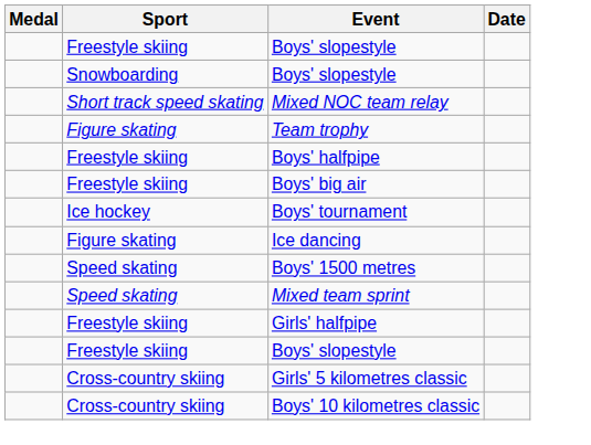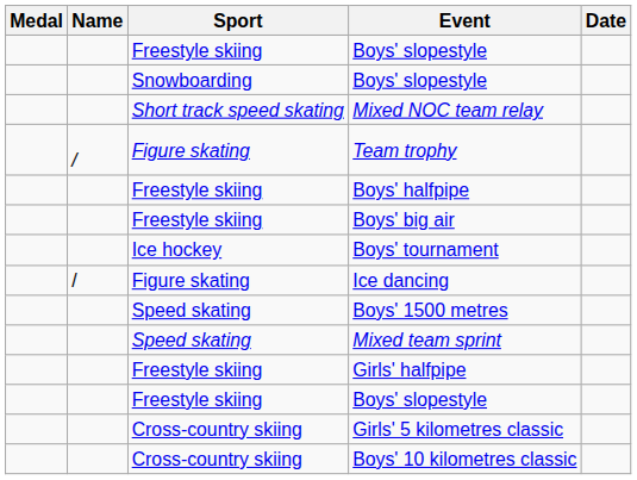 <table class="wikitable sortable" style="font-size: 95%">
 <tr>
 <th>Medal</th>
+<th>Name</th>
 <th>Sport</th>
 <th>Event</th>
 <th>Date</th>
 </tr>
 <tr>
+<td></td>
 <td></td>
 <td><a href='#'>Freestyle skiing</a></td>
 <td><a href='#'>Boys' slopestyle</a></td>
 <td></td>
 </tr>
 <tr>
 <td></td>
+<td></td>
 <td><a href='#'>Snowboarding</a></td>
 <td><a href='#'>Boys' slopestyle</a></td>
 <td></td>
 </tr>
 <tr>
+<td><em></em></td>
 <td><em></em></td>
 <td><em><a href='#'>Short track speed skating</a></em></td>
 <td><em><a href='#'>Mixed NOC team relay</a></em></td>
 <td><em></em></td>
 </tr>
 <tr>
 <td><em></em></td>
+<td><em><br> / </em></td>
 <td><em><a href='#'>Figure skating</a></em></td>
 <td><em><a href='#'>Team trophy</a></em></td>
 <td><em></em></td>
 </tr>
 <tr>
+<td></td>
 <td></td>
 <td><a href='#'>Freestyle skiing</a></td>
 <td><a href='#'>Boys' halfpipe</a></td>
 <td></td>
 </tr>
 <tr>
 <td></td>
+<td></td>
 <td><a href='#'>Freestyle skiing</a></td>
 <td><a href='#'>Boys' big air</a></td>
 <td></td>
 </tr>
 <tr>
 <td></td>
+<td><br></td>
 <td><a href='#'>Ice hockey</a></td>
 <td><a href='#'>Boys' tournament</a></td>
 <td></td>
 </tr>
 <tr>
 <td></td>
+<td> / </td>
 <td><a href='#'>Figure skating</a></td>
 <td><a href='#'>Ice dancing</a></td>
 <td></td>
 </tr>
 <tr>
+<td></td>
 <td></td>
 <td><a href='#'>Speed skating</a></td>
 <td><a href='#'>Boys' 1500 metres</a></td>
 <td></td>
 </tr>
 <tr>
 <td><em></em></td>
+<td><em></em></td>
 <td><em><a href='#'>Speed skating</a></em></td>
 <td><em><a href='#'>Mixed team sprint</a></em></td>
 <td><em></em></td>
 </tr>
 <tr>
+<td></td>
 <td></td>
 <td><a href='#'>Freestyle skiing</a></td>
 <td><a href='#'>Girls' halfpipe</a></td>
 <td></td>
 </tr>
 <tr>
 <td></td>
+<td></td>
 <td><a href='#'>Freestyle skiing</a></td>
 <td><a href='#'>Boys' slopestyle</a></td>
 <td></td>
 </tr>
 <tr>
+<td></td>
 <td></td>
 <td><a href='#'>Cross-country skiing</a></td>
 <td><a href='#'>Girls' 5 kilometres classic</a></td>
 <td></td>
 </tr>
 <tr>
 <td></td>
+<td></td>
 <td><a href='#'>Cross-country skiing</a></td>
 <td><a href='#'>Boys' 10 kilometres classic</a></td>
 <td></td>
 </tr>
 </table>
